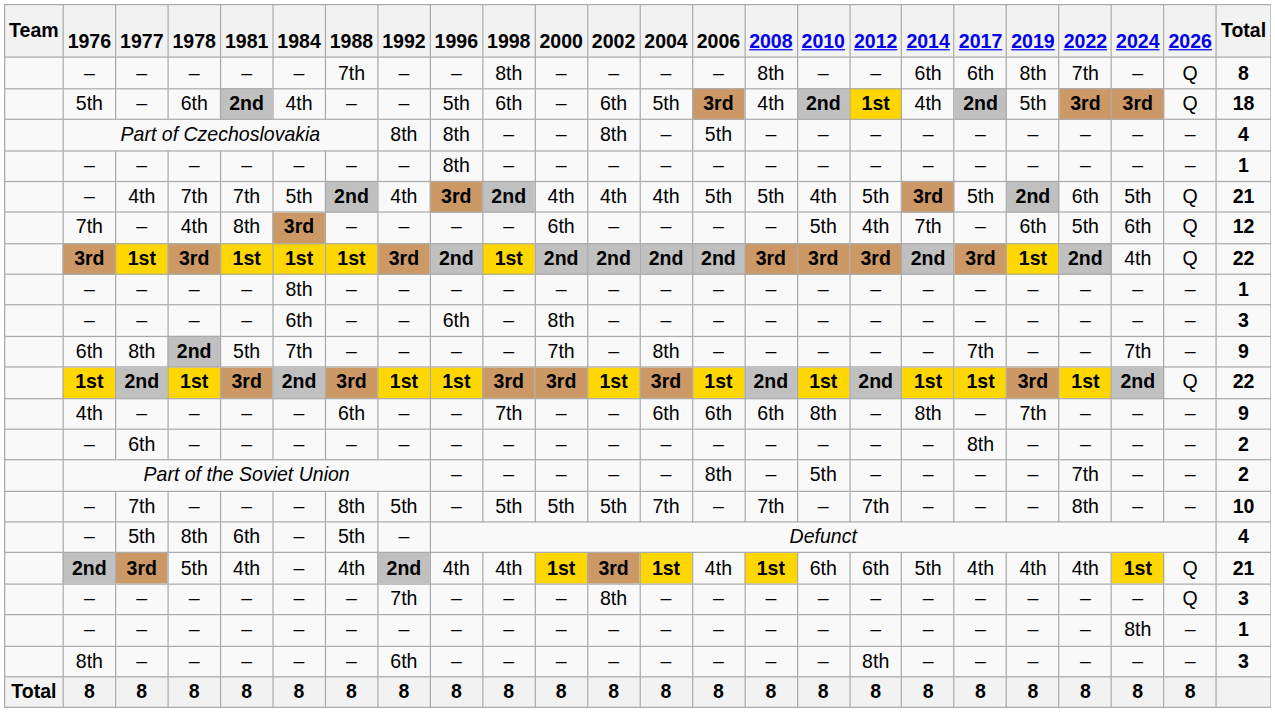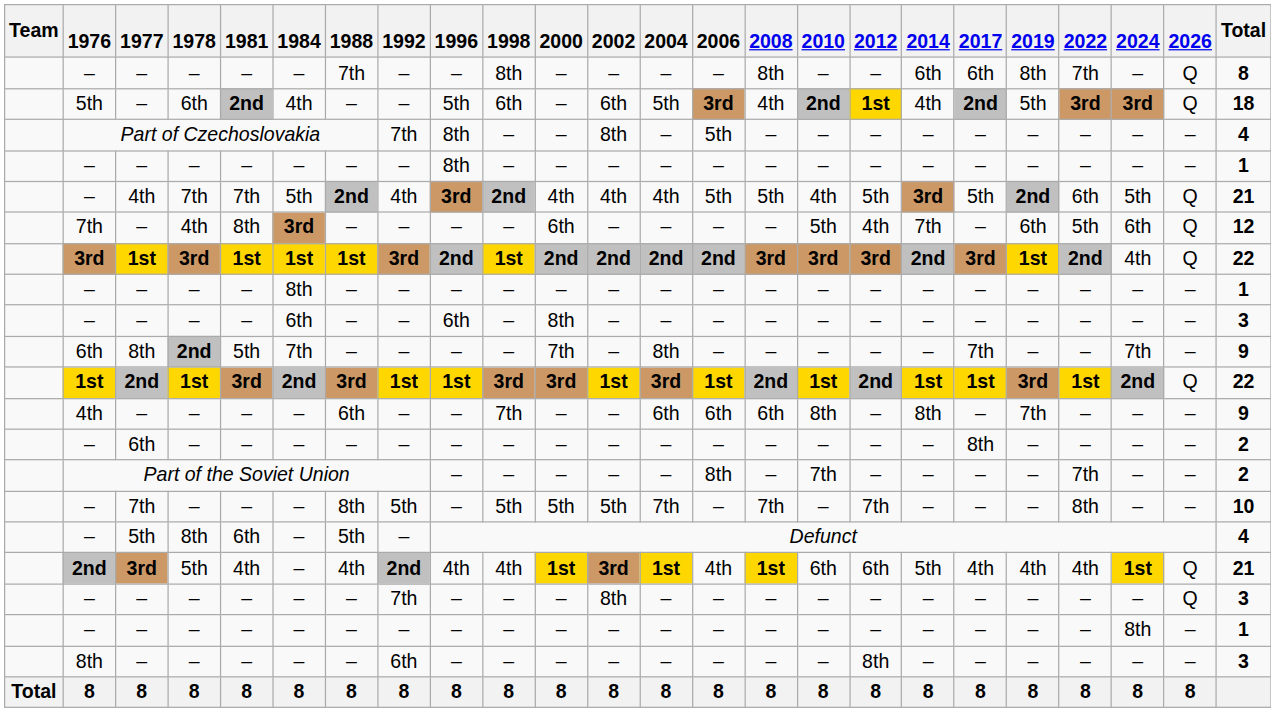 <table class="wikitable" style="text-align:center">
 <tr>
 <th>Team</th>
 <th><br>1976</th>
 <th><br>1977</th>
 <th><br>1978</th>
 <th><br>1981</th>
 <th><br>1984</th>
 <th><br>1988</th>
 <th><br>1992</th>
 <th><br>1996</th>
 <th><br>1998</th>
 <th><br>2000</th>
 <th><br>2002</th>
 <th><br>2004</th>
 <th><br>2006</th>
 <th><br><a href='#'>2008</a></th>
 <th><br><a href='#'>2010</a></th>
 <th><br><a href='#'>2012</a></th>
 <th><br><a href='#'>2014</a></th>
 <th><br><a href='#'>2017</a></th>
 <th><br><a href='#'>2019</a></th>
 <th><br><a href='#'>2022</a></th>
 <th><br><a href='#'>2024</a></th>
 <th><br><a href='#'>2026</a></th>
 <th>Total</th>
 </tr>
 <tr>
 <td align=left></td>
 <td>–</td>
 <td>–</td>
 <td>–</td>
 <td>–</td>
 <td>–</td>
 <td>7th</td>
 <td>–</td>
 <td>–</td>
 <td>8th</td>
 <td>–</td>
 <td>–</td>
 <td>–</td>
 <td>–</td>
 <td>8th</td>
 <td>–</td>
 <td>–</td>
 <td>6th</td>
 <td>6th</td>
 <td>8th</td>
 <td>7th</td>
 <td>–</td>
 <td>Q</td>
 <td><strong>8</strong></td>
 </tr>
 <tr>
 <td align=left></td>
 <td>5th</td>
 <td>–</td>
 <td>6th</td>
 <td bgcolor=silver><strong>2nd</strong></td>
 <td>4th</td>
 <td>–</td>
 <td>–</td>
 <td>5th</td>
 <td>6th</td>
 <td>–</td>
 <td>6th</td>
 <td>5th</td>
 <td bgcolor=#cc9966><strong>3rd</strong></td>
 <td>4th</td>
 <td bgcolor=silver><strong>2nd</strong></td>
 <td bgcolor=gold><strong>1st</strong></td>
 <td>4th</td>
 <td bgcolor=silver><strong>2nd</strong></td>
 <td>5th</td>
 <td bgcolor=cc9966><strong>3rd</strong></td>
 <td bgcolor=#cc9966><strong>3rd</strong></td>
 <td>Q</td>
 <td><strong>18</strong></td>
 </tr>
 <tr>
 <td align=left></td>
 <td colspan=6><em>Part of Czechoslovakia</em></td>
-<td>8th</td>
+<td>7th</td>
 <td>8th</td>
 <td>–</td>
 <td>–</td>
 <td>8th</td>
 <td>–</td>
 <td>5th</td>
 <td>–</td>
 <td>–</td>
 <td>–</td>
 <td>–</td>
 <td>–</td>
 <td>–</td>
 <td>–</td>
 <td>–</td>
 <td>–</td>
 <td><strong>4</strong></td>
 </tr>
 <tr>
 <td align=left></td>
 <td>–</td>
 <td>–</td>
 <td>–</td>
 <td>–</td>
 <td>–</td>
 <td>–</td>
 <td>–</td>
 <td>8th</td>
 <td>–</td>
 <td>–</td>
 <td>–</td>
 <td>–</td>
 <td>–</td>
 <td>–</td>
 <td>–</td>
 <td>–</td>
 <td>–</td>
 <td>–</td>
 <td>–</td>
 <td>–</td>
 <td>–</td>
 <td>–</td>
 <td><strong>1</strong></td>
 </tr>
 <tr>
 <td align=left></td>
 <td>–</td>
 <td>4th</td>
 <td>7th</td>
 <td>7th</td>
 <td>5th</td>
 <td bgcolor=silver><strong>2nd</strong></td>
 <td>4th</td>
 <td bgcolor=#cc9966><strong>3rd</strong></td>
 <td bgcolor=silver><strong>2nd</strong></td>
 <td>4th</td>
 <td>4th</td>
 <td>4th</td>
 <td>5th</td>
 <td>5th</td>
 <td>4th</td>
 <td>5th</td>
 <td bgcolor=#cc9966><strong>3rd</strong></td>
 <td>5th</td>
 <td bgcolor=silver><strong>2nd</strong></td>
 <td>6th</td>
 <td>5th</td>
 <td>Q</td>
 <td><strong>21</strong></td>
 </tr>
 <tr>
 <td align=left></td>
 <td>7th</td>
 <td>–</td>
 <td>4th</td>
 <td>8th</td>
 <td bgcolor=#cc9966><strong>3rd</strong></td>
 <td>–</td>
 <td>–</td>
 <td>–</td>
 <td>–</td>
 <td>6th</td>
 <td>–</td>
 <td>–</td>
 <td>–</td>
 <td>–</td>
 <td>5th</td>
 <td>4th</td>
 <td>7th</td>
 <td>–</td>
 <td>6th</td>
 <td>5th</td>
 <td>6th</td>
 <td>Q</td>
 <td><strong>12</strong></td>
 </tr>
 <tr>
 <td align=left></td>
 <td bgcolor=#cc9966><strong>3rd</strong></td>
 <td bgcolor=gold><strong>1st</strong></td>
 <td bgcolor=#cc9966><strong>3rd</strong></td>
 <td bgcolor=gold><strong>1st</strong></td>
 <td bgcolor=gold><strong>1st</strong></td>
 <td bgcolor=gold><strong>1st</strong></td>
 <td bgcolor=#cc9966><strong>3rd</strong></td>
 <td bgcolor=silver><strong>2nd</strong></td>
 <td bgcolor=gold><strong>1st</strong></td>
 <td bgcolor=silver><strong>2nd</strong></td>
 <td bgcolor=silver><strong>2nd</strong></td>
 <td bgcolor=silver><strong>2nd</strong></td>
 <td bgcolor=silver><strong>2nd</strong></td>
 <td bgcolor=#cc9966><strong>3rd</strong></td>
 <td bgcolor=#cc9966><strong>3rd</strong></td>
 <td bgcolor=#cc9966><strong>3rd</strong></td>
 <td bgcolor=silver><strong>2nd</strong></td>
 <td bgcolor=#cc9966><strong>3rd</strong></td>
 <td bgcolor=gold><strong>1st</strong></td>
 <td bgcolor=silver><strong>2nd</strong></td>
 <td>4th</td>
 <td>Q</td>
 <td><strong>22</strong></td>
 </tr>
 <tr>
 <td align=left></td>
 <td>–</td>
 <td>–</td>
 <td>–</td>
 <td>–</td>
 <td>8th</td>
 <td>–</td>
 <td>–</td>
 <td>–</td>
 <td>–</td>
 <td>–</td>
 <td>–</td>
 <td>–</td>
 <td>–</td>
 <td>–</td>
 <td>–</td>
 <td>–</td>
 <td>–</td>
 <td>–</td>
 <td>–</td>
 <td>–</td>
 <td>–</td>
 <td>–</td>
 <td><strong>1</strong></td>
 </tr>
 <tr>
 <td align=left></td>
 <td>–</td>
 <td>–</td>
 <td>–</td>
 <td>–</td>
 <td>6th</td>
 <td>–</td>
 <td>–</td>
 <td>6th</td>
 <td>–</td>
 <td>8th</td>
 <td>–</td>
 <td>–</td>
 <td>–</td>
 <td>–</td>
 <td>–</td>
 <td>–</td>
 <td>–</td>
 <td>–</td>
 <td>–</td>
 <td>–</td>
 <td>–</td>
 <td>–</td>
 <td><strong>3</strong></td>
 </tr>
 <tr>
 <td align=left></td>
 <td>6th</td>
 <td>8th</td>
 <td bgcolor=silver><strong>2nd</strong></td>
 <td>5th</td>
 <td>7th</td>
 <td>–</td>
 <td>–</td>
 <td>–</td>
 <td>–</td>
 <td>7th</td>
 <td>–</td>
 <td>8th</td>
 <td>–</td>
 <td>–</td>
 <td>–</td>
 <td>–</td>
 <td>–</td>
 <td>7th</td>
 <td>–</td>
 <td>–</td>
 <td>7th</td>
 <td>–</td>
 <td><strong>9</strong></td>
 </tr>
 <tr>
 <td align=left></td>
 <td bgcolor=gold><strong>1st</strong></td>
 <td bgcolor=silver><strong>2nd</strong></td>
 <td bgcolor=gold><strong>1st</strong></td>
 <td bgcolor=#cc9966><strong>3rd</strong></td>
 <td bgcolor=silver><strong>2nd</strong></td>
 <td bgcolor=#cc9966><strong>3rd</strong></td>
 <td bgcolor=gold><strong>1st</strong></td>
 <td bgcolor=gold><strong>1st</strong></td>
 <td bgcolor=#cc9966><strong>3rd</strong></td>
 <td bgcolor=#cc9966><strong>3rd</strong></td>
 <td bgcolor=gold><strong>1st</strong></td>
 <td bgcolor=#cc9966><strong>3rd</strong></td>
 <td bgcolor=gold><strong>1st</strong></td>
 <td bgcolor=silver><strong>2nd</strong></td>
 <td bgcolor=gold><strong>1st</strong></td>
 <td bgcolor=silver><strong>2nd</strong></td>
 <td bgcolor=gold><strong>1st</strong></td>
 <td bgcolor=gold><strong>1st</strong></td>
 <td bgcolor=#cc9966><strong>3rd</strong></td>
 <td bgcolor=gold><strong>1st</strong></td>
 <td bgcolor=silver><strong>2nd</strong></td>
 <td>Q</td>
 <td><strong>22</strong></td>
 </tr>
 <tr>
 <td align=left></td>
 <td>4th</td>
 <td>–</td>
 <td>–</td>
 <td>–</td>
 <td>–</td>
 <td>6th</td>
 <td>–</td>
 <td>–</td>
 <td>7th</td>
 <td>–</td>
 <td>–</td>
 <td>6th</td>
 <td>6th</td>
 <td>6th</td>
 <td>8th</td>
 <td>–</td>
 <td>8th</td>
 <td>–</td>
 <td>7th</td>
 <td>–</td>
 <td>–</td>
 <td>–</td>
 <td><strong>9</strong></td>
 </tr>
 <tr>
 <td align=left></td>
 <td>–</td>
 <td>6th</td>
 <td>–</td>
 <td>–</td>
 <td>–</td>
 <td>–</td>
 <td>–</td>
 <td>–</td>
 <td>–</td>
 <td>–</td>
 <td>–</td>
 <td>–</td>
 <td>–</td>
 <td>–</td>
 <td>–</td>
 <td>–</td>
 <td>–</td>
 <td>8th</td>
 <td>–</td>
 <td>–</td>
 <td>–</td>
 <td>–</td>
 <td><strong>2</strong></td>
 </tr>
 <tr>
 <td align=left></td>
 <td colspan=7><em>Part of the Soviet Union</em></td>
 <td>–</td>
 <td>–</td>
 <td>–</td>
 <td>–</td>
 <td>–</td>
 <td>8th</td>
 <td>–</td>
-<td>5th</td>
+<td>7th</td>
 <td>–</td>
 <td>–</td>
 <td>–</td>
 <td>–</td>
 <td>7th</td>
 <td>–</td>
 <td>–</td>
 <td><strong>2</strong></td>
 </tr>
 <tr>
 <td align=left></td>
 <td>–</td>
 <td>7th</td>
 <td>–</td>
 <td>–</td>
 <td>–</td>
 <td>8th</td>
 <td>5th</td>
 <td>–</td>
 <td>5th</td>
 <td>5th</td>
 <td>5th</td>
 <td>7th</td>
 <td>–</td>
 <td>7th</td>
 <td>–</td>
 <td>7th</td>
 <td>–</td>
 <td>–</td>
 <td>–</td>
 <td>8th</td>
 <td>–</td>
 <td>–</td>
 <td><strong>10</strong></td>
 </tr>
 <tr>
 <td align=left><em></em></td>
 <td>–</td>
 <td>5th</td>
 <td>8th</td>
 <td>6th</td>
 <td>–</td>
 <td>5th</td>
 <td>–</td>
 <td colspan=15><em>Defunct</em></td>
 <td><strong>4</strong></td>
 </tr>
 <tr>
 <td align=left></td>
 <td bgcolor=silver><strong>2nd</strong></td>
 <td bgcolor=#cc9966><strong>3rd</strong></td>
 <td>5th</td>
 <td>4th</td>
 <td>–</td>
 <td>4th</td>
 <td bgcolor=silver><strong>2nd</strong></td>
 <td>4th</td>
 <td>4th</td>
 <td bgcolor=gold><strong>1st</strong></td>
 <td bgcolor=#cc9966><strong>3rd</strong></td>
 <td bgcolor=gold><strong>1st</strong></td>
 <td>4th</td>
 <td bgcolor=gold><strong>1st</strong></td>
 <td>6th</td>
 <td>6th</td>
 <td>5th</td>
 <td>4th</td>
 <td>4th</td>
 <td>4th</td>
 <td bgcolor=gold><strong>1st</strong></td>
 <td>Q</td>
 <td><strong>21</strong></td>
 </tr>
 <tr>
 <td align=left></td>
 <td>–</td>
 <td>–</td>
 <td>–</td>
 <td>–</td>
 <td>–</td>
 <td>–</td>
 <td>7th</td>
 <td>–</td>
 <td>–</td>
 <td>–</td>
 <td>8th</td>
 <td>–</td>
 <td>–</td>
 <td>–</td>
 <td>–</td>
 <td>–</td>
 <td>–</td>
 <td>–</td>
 <td>–</td>
 <td>–</td>
 <td>–</td>
 <td>Q</td>
 <td><strong>3</strong></td>
 </tr>
 <tr>
 <td align=left></td>
 <td>–</td>
 <td>–</td>
 <td>–</td>
 <td>–</td>
 <td>–</td>
 <td>–</td>
 <td>–</td>
 <td>–</td>
 <td>–</td>
 <td>–</td>
 <td>–</td>
 <td>–</td>
 <td>–</td>
 <td>–</td>
 <td>–</td>
 <td>–</td>
 <td>–</td>
 <td>–</td>
 <td>–</td>
 <td>–</td>
 <td>8th</td>
 <td>–</td>
 <td><strong>1</strong></td>
 </tr>
 <tr>
 <td align=left></td>
 <td>8th</td>
 <td>–</td>
 <td>–</td>
 <td>–</td>
 <td>–</td>
 <td>–</td>
 <td>6th</td>
 <td>–</td>
 <td>–</td>
 <td>–</td>
 <td>–</td>
 <td>–</td>
 <td>–</td>
 <td>–</td>
 <td>–</td>
 <td>8th</td>
 <td>–</td>
 <td>–</td>
 <td>–</td>
 <td>–</td>
 <td>–</td>
 <td>–</td>
 <td><strong>3</strong></td>
 </tr>
 <tr>
 <th>Total</th>
 <th>8</th>
 <th>8</th>
 <th>8</th>
 <th>8</th>
 <th>8</th>
 <th>8</th>
 <th>8</th>
 <th>8</th>
 <th>8</th>
 <th>8</th>
 <th>8</th>
 <th>8</th>
 <th>8</th>
 <th>8</th>
 <th>8</th>
 <th>8</th>
 <th>8</th>
 <th>8</th>
 <th>8</th>
 <th>8</th>
 <th>8</th>
 <th>8</th>
 <th></th>
 </tr>
 </table>
